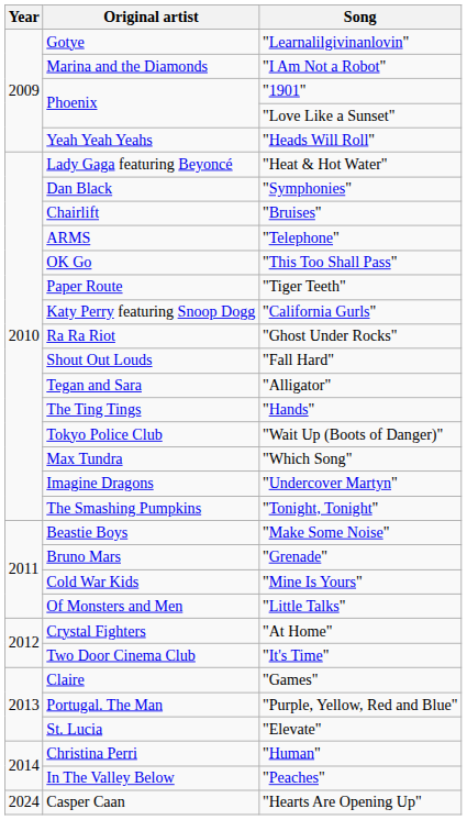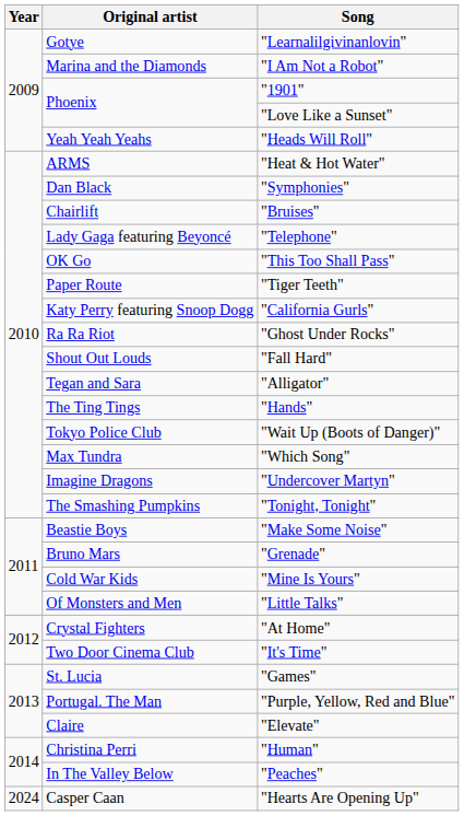 <table class="wikitable">
 <tr>
 <th>Year</th>
 <th>Original artist</th>
 <th>Song</th>
 </tr>
 <tr>
 <td rowspan="5">2009</td>
 <td><a href='#'>Gotye</a></td>
 <td>"<a href='#'>Learnalilgivinanlovin</a>"</td>
 </tr>
 <tr>
 <td><a href='#'>Marina and the Diamonds</a></td>
 <td>"<a href='#'>I Am Not a Robot</a>"</td>
 </tr>
 <tr>
 <td rowspan="2"><a href='#'>Phoenix</a></td>
 <td>"<a href='#'>1901</a>"</td>
 </tr>
 <tr>
 <td>"Love Like a Sunset"</td>
 </tr>
 <tr>
 <td><a href='#'>Yeah Yeah Yeahs</a></td>
 <td>"<a href='#'>Heads Will Roll</a>"</td>
 </tr>
 <tr>
 <td rowspan="15">2010</td>
-<td><a href='#'>Lady Gaga</a> featuring <a href='#'>Beyoncé</a></td>
+<td><a href='#'>ARMS</a></td>
 <td>"Heat & Hot Water"</td>
 </tr>
 <tr>
 <td><a href='#'>Dan Black</a></td>
 <td>"<a href='#'>Symphonies</a>"</td>
 </tr>
 <tr>
 <td><a href='#'>Chairlift</a></td>
 <td>"<a href='#'>Bruises</a>"</td>
 </tr>
 <tr>
-<td><a href='#'>ARMS</a></td>
+<td><a href='#'>Lady Gaga</a> featuring <a href='#'>Beyoncé</a></td>
 <td>"<a href='#'>Telephone</a>"</td>
 </tr>
 <tr>
 <td><a href='#'>OK Go</a></td>
 <td>"<a href='#'>This Too Shall Pass</a>"</td>
 </tr>
 <tr>
 <td><a href='#'>Paper Route</a></td>
 <td>"Tiger Teeth"</td>
 </tr>
 <tr>
 <td><a href='#'>Katy Perry</a> featuring <a href='#'>Snoop Dogg</a></td>
 <td>"<a href='#'>California Gurls</a>"</td>
 </tr>
 <tr>
 <td><a href='#'>Ra Ra Riot</a></td>
 <td>"Ghost Under Rocks"</td>
 </tr>
 <tr>
 <td><a href='#'>Shout Out Louds</a></td>
 <td>"Fall Hard"</td>
 </tr>
 <tr>
 <td><a href='#'>Tegan and Sara</a></td>
 <td>"Alligator"</td>
 </tr>
 <tr>
 <td><a href='#'>The Ting Tings</a></td>
 <td>"<a href='#'>Hands</a>"</td>
 </tr>
 <tr>
 <td><a href='#'>Tokyo Police Club</a></td>
 <td>"Wait Up (Boots of Danger)"</td>
 </tr>
 <tr>
 <td><a href='#'>Max Tundra</a></td>
 <td>"Which Song"</td>
 </tr>
 <tr>
 <td><a href='#'>Imagine Dragons</a></td>
 <td>"<a href='#'>Undercover Martyn</a>"</td>
 </tr>
 <tr>
 <td><a href='#'>The Smashing Pumpkins</a></td>
 <td>"<a href='#'>Tonight, Tonight</a>"</td>
 </tr>
 <tr>
 <td rowspan="4">2011</td>
 <td><a href='#'>Beastie Boys</a></td>
 <td>"<a href='#'>Make Some Noise</a>"</td>
 </tr>
 <tr>
 <td><a href='#'>Bruno Mars</a></td>
 <td>"<a href='#'>Grenade</a>"</td>
 </tr>
 <tr>
 <td><a href='#'>Cold War Kids</a></td>
 <td>"<a href='#'>Mine Is Yours</a>"</td>
 </tr>
 <tr>
 <td><a href='#'>Of Monsters and Men</a></td>
 <td>"<a href='#'>Little Talks</a>"</td>
 </tr>
 <tr>
 <td rowspan="2">2012</td>
 <td><a href='#'>Crystal Fighters</a></td>
 <td>"At Home"</td>
 </tr>
 <tr>
 <td><a href='#'>Two Door Cinema Club</a></td>
 <td>"<a href='#'>It's Time</a>"</td>
 </tr>
 <tr>
 <td rowspan="3">2013</td>
-<td><a href='#'>Claire</a></td>
+<td><a href='#'>St. Lucia</a></td>
 <td>"Games"</td>
 </tr>
 <tr>
 <td><a href='#'>Portugal. The Man</a></td>
 <td>"Purple, Yellow, Red and Blue"</td>
 </tr>
 <tr>
-<td><a href='#'>St. Lucia</a></td>
+<td><a href='#'>Claire</a></td>
 <td>"Elevate"</td>
 </tr>
 <tr>
 <td rowspan="2">2014</td>
 <td><a href='#'>Christina Perri</a></td>
 <td>"<a href='#'>Human</a>"</td>
 </tr>
 <tr>
 <td><a href='#'>In The Valley Below</a></td>
 <td>"<a href='#'>Peaches</a>"</td>
 </tr>
 <tr>
 <td>2024</td>
 <td>Casper Caan</td>
 <td>"Hearts Are Opening Up"</td>
 </tr>
 </table>
